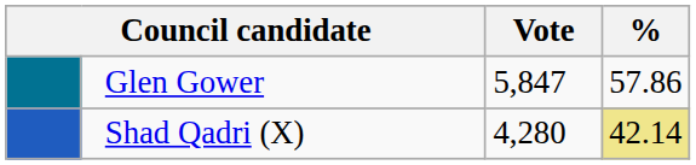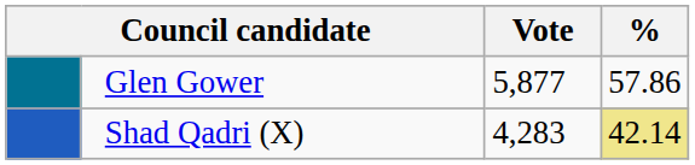 <table class="wikitable">
 <tr>
 <th bgcolor="#DDDDFF" width="230px" colspan="2">Council candidate</th>
 <th bgcolor="#DDDDFF" width="50px">Vote</th>
 <th bgcolor="#DDDDFF" width="30px">%</th>
 </tr>
 <tr>
 <td bgcolor=#017292 width="30px"> </td>
 <td>  <a href='#'>Glen Gower</a></td>
-<td>5,847</td>
+<td>5,877</td>
 <td>57.86</td>
 </tr>
 <tr>
 <td bgcolor=#1F5CBF width="30px"> </td>
 <td>  <a href='#'>Shad Qadri</a> (X)</td>
-<td>4,280</td>
+<td>4,283</td>
 <td style="background: khaki;">42.14</td>
 </tr>
 </table>
